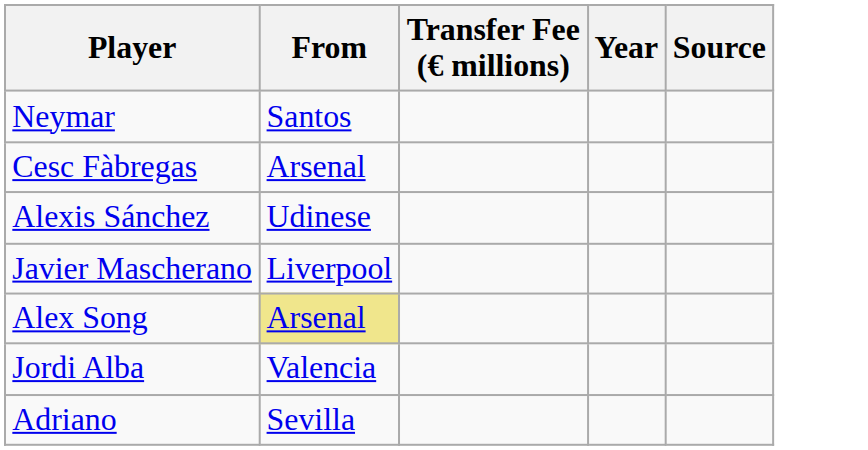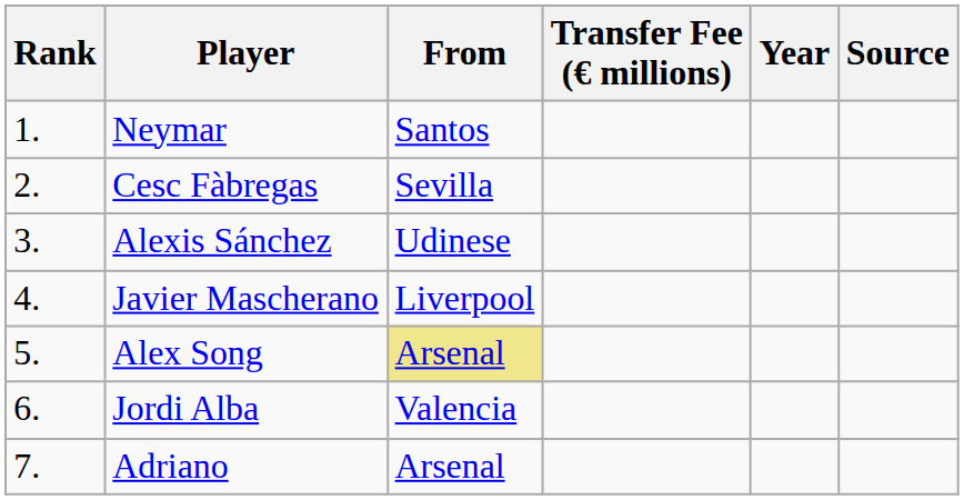 <table class="wikitable sortable">
 <tr>
+<th>Rank</th>
 <th>Player</th>
 <th>From</th>
 <th>Transfer Fee<br>(€ millions)</th>
 <th>Year</th>
 <th>Source</th>
 </tr>
 <tr>
+<td>1.</td>
 <td> <a href='#'>Neymar</a></td>
 <td> <a href='#'>Santos</a></td>
 <td></td>
 <td></td>
 <td></td>
 </tr>
 <tr>
+<td>2.</td>
 <td> <a href='#'>Cesc Fàbregas</a></td>
-<td> <a href='#'>Arsenal</a></td>
+<td> <a href='#'>Sevilla</a></td>
 <td></td>
 <td></td>
 <td></td>
 </tr>
 <tr>
+<td>3.</td>
 <td> <a href='#'>Alexis Sánchez</a></td>
 <td> <a href='#'>Udinese</a></td>
 <td></td>
 <td></td>
 <td></td>
 </tr>
 <tr>
+<td>4.</td>
 <td> <a href='#'>Javier Mascherano</a></td>
 <td> <a href='#'>Liverpool</a></td>
 <td></td>
 <td></td>
 <td></td>
 </tr>
 <tr>
+<td>5.</td>
 <td> <a href='#'>Alex Song</a></td>
 <td style="background: khaki;"> <a href='#'>Arsenal</a></td>
 <td></td>
 <td></td>
 <td></td>
 </tr>
 <tr>
+<td>6.</td>
 <td> <a href='#'>Jordi Alba</a></td>
 <td> <a href='#'>Valencia</a></td>
 <td></td>
 <td></td>
 <td></td>
 </tr>
 <tr>
+<td>7.</td>
 <td> <a href='#'>Adriano</a></td>
-<td> <a href='#'>Sevilla</a></td>
+<td> <a href='#'>Arsenal</a></td>
 <td></td>
 <td></td>
 <td></td>
 </tr>
 </table>
